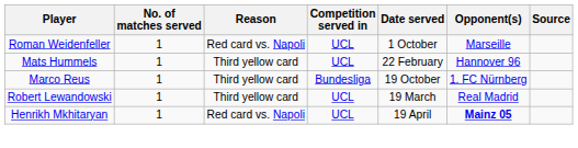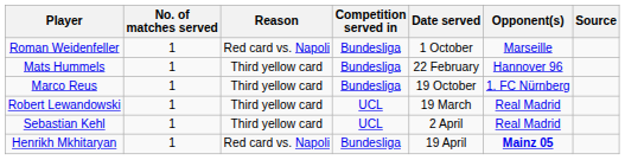 <table class="wikitable" style="text-align: center">
 <tr>
 <th>Player</th>
 <th>No. of <br> matches served</th>
 <th>Reason</th>
 <th>Competition <br> served in</th>
 <th>Date served</th>
 <th>Opponent(s)</th>
 <th>Source</th>
 </tr>
 <tr>
 <td><a href='#'>Roman Weidenfeller</a></td>
 <td>1</td>
 <td>Red card vs. <a href='#'>Napoli</a></td>
-<td><a href='#'>UCL</a></td>
+<td><a href='#'>Bundesliga</a></td>
 <td>1 October</td>
 <td><a href='#'>Marseille</a></td>
 <td></td>
 </tr>
 <tr>
 <td><a href='#'>Mats Hummels</a></td>
 <td>1</td>
 <td>Third yellow card</td>
-<td><a href='#'>UCL</a></td>
+<td><a href='#'>Bundesliga</a></td>
 <td>22 February</td>
 <td><a href='#'>Hannover 96</a></td>
 <td></td>
 </tr>
 <tr>
 <td><a href='#'>Marco Reus</a></td>
 <td>1</td>
 <td>Third yellow card</td>
 <td><a href='#'>Bundesliga</a></td>
 <td>19 October</td>
 <td><a href='#'>1. FC Nürnberg</a></td>
 <td></td>
 </tr>
 <tr>
 <td><a href='#'>Robert Lewandowski</a></td>
 <td>1</td>
 <td>Third yellow card</td>
 <td><a href='#'>UCL</a></td>
 <td>19 March</td>
 <td><a href='#'>Real Madrid</a></td>
 <td></td>
 </tr>
 <tr>
+<td><a href='#'>Sebastian Kehl</a></td>
+<td>1</td>
+<td>Third yellow card</td>
+<td><a href='#'>UCL</a></td>
+<td>2 April</td>
+<td><a href='#'>Real Madrid</a></td>
+<td></td>
+</tr>
+<tr>
 <td><a href='#'>Henrikh Mkhitaryan</a></td>
 <td>1</td>
 <td>Red card vs. <a href='#'>Napoli</a></td>
-<td><a href='#'>UCL</a></td>
+<td><a href='#'>Bundesliga</a></td>
 <td>19 April</td>
 <td><strong><a href='#'>Mainz 05</a></strong></td>
 <td></td>
 </tr>
 </table>
